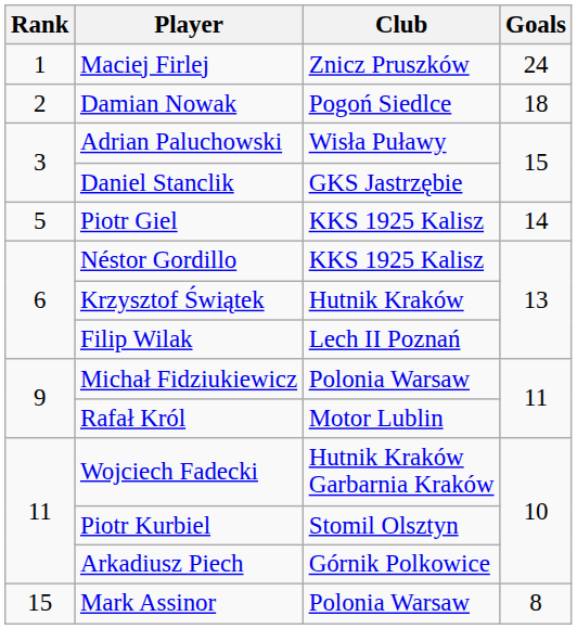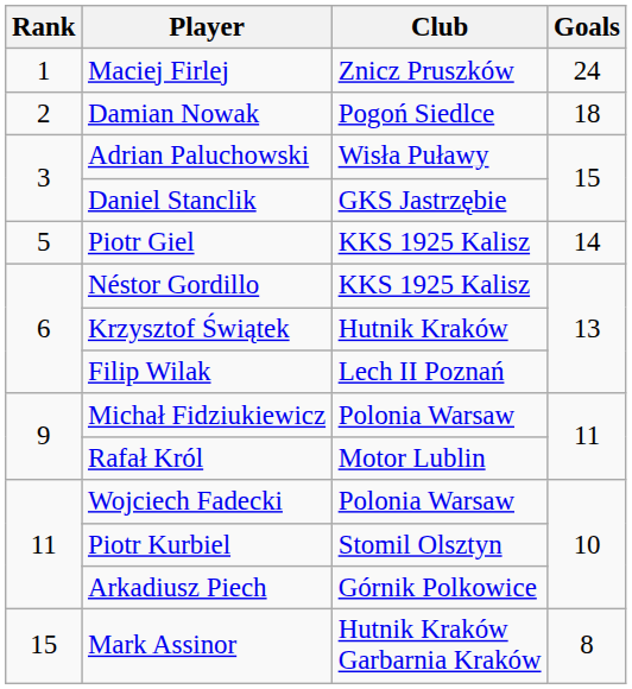 <table class="wikitable" style="text-align:center">
 <tr>
 <th>Rank</th>
 <th>Player</th>
 <th>Club</th>
 <th>Goals</th>
 </tr>
 <tr>
 <td rowspan="1">1</td>
 <td align="left"> <a href='#'>Maciej Firlej</a></td>
 <td align="left"><a href='#'>Znicz Pruszków</a></td>
 <td rowspan="1">24</td>
 </tr>
 <tr>
 <td rowspan="1">2</td>
 <td align="left"> <a href='#'>Damian Nowak</a></td>
 <td align="left"><a href='#'>Pogoń Siedlce</a></td>
 <td rowspan="1">18</td>
 </tr>
 <tr>
 <td rowspan="2">3</td>
 <td align="left"> <a href='#'>Adrian Paluchowski</a></td>
 <td align="left"><a href='#'>Wisła Puławy</a></td>
 <td rowspan="2">15</td>
 </tr>
 <tr>
 <td align="left"> <a href='#'>Daniel Stanclik</a></td>
 <td align="left"><a href='#'>GKS Jastrzębie</a></td>
 </tr>
 <tr>
 <td rowspan="1">5</td>
 <td align="left"> <a href='#'>Piotr Giel</a></td>
 <td align="left"><a href='#'>KKS 1925 Kalisz</a></td>
 <td rowspan="1">14</td>
 </tr>
 <tr>
 <td rowspan="3">6</td>
 <td align="left"> <a href='#'>Néstor Gordillo</a></td>
 <td align="left"><a href='#'>KKS 1925 Kalisz</a></td>
 <td rowspan="3">13</td>
 </tr>
 <tr>
 <td align="left"> <a href='#'>Krzysztof Świątek</a></td>
 <td align="left"><a href='#'>Hutnik Kraków</a></td>
 </tr>
 <tr>
 <td align="left"> <a href='#'>Filip Wilak</a></td>
 <td align="left"><a href='#'>Lech II Poznań</a></td>
 </tr>
 <tr>
 <td rowspan="2">9</td>
 <td align="left"> <a href='#'>Michał Fidziukiewicz</a></td>
 <td align="left"><a href='#'>Polonia Warsaw</a></td>
 <td rowspan="2">11</td>
 </tr>
 <tr>
 <td align="left"> <a href='#'>Rafał Król</a></td>
 <td align="left"><a href='#'>Motor Lublin</a></td>
 </tr>
 <tr>
 <td rowspan="3">11</td>
 <td align="left"> <a href='#'>Wojciech Fadecki </a></td>
-<td align="left"><a href='#'>Hutnik Kraków</a><br><a href='#'>Garbarnia Kraków</a></td>
+<td align="left"><a href='#'>Polonia Warsaw</a></td>
 <td rowspan="3">10</td>
 </tr>
 <tr>
 <td align="left"> <a href='#'>Piotr Kurbiel</a></td>
 <td align="left"><a href='#'>Stomil Olsztyn</a></td>
 </tr>
 <tr>
 <td align="left"> <a href='#'>Arkadiusz Piech</a></td>
 <td align="left"><a href='#'>Górnik Polkowice</a></td>
 </tr>
 <tr>
 <td rowspan="1">15</td>
 <td align="left"> <a href='#'>Mark Assinor</a></td>
-<td align="left"><a href='#'>Polonia Warsaw</a></td>
+<td align="left"><a href='#'>Hutnik Kraków</a><br><a href='#'>Garbarnia Kraków</a></td>
 <td rowspan="1">8</td>
 </tr>
 </table>
